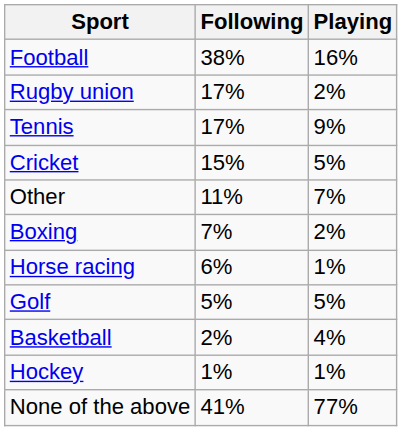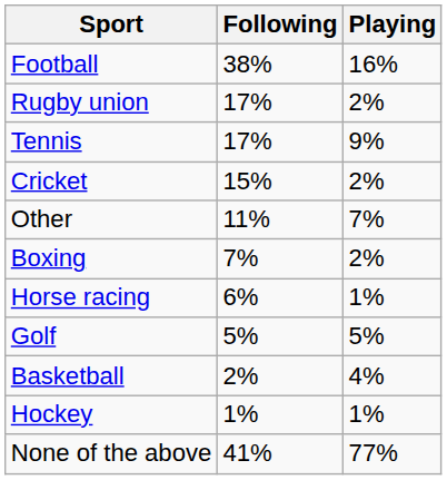 <table class="wikitable sortable">
 <tr>
 <th>Sport</th>
 <th>Following</th>
 <th>Playing</th>
 </tr>
 <tr>
 <td><a href='#'>Football</a></td>
 <td>38%</td>
 <td>16%</td>
 </tr>
 <tr>
 <td><a href='#'>Rugby union</a></td>
 <td>17%</td>
 <td>2%</td>
 </tr>
 <tr>
 <td><a href='#'>Tennis</a></td>
 <td>17%</td>
 <td>9%</td>
 </tr>
 <tr>
 <td><a href='#'>Cricket</a></td>
 <td>15%</td>
-<td>5%</td>
+<td>2%</td>
 </tr>
 <tr>
 <td>Other</td>
 <td>11%</td>
 <td>7%</td>
 </tr>
 <tr>
 <td><a href='#'>Boxing</a></td>
 <td>7%</td>
 <td>2%</td>
 </tr>
 <tr>
 <td><a href='#'>Horse racing</a></td>
 <td>6%</td>
 <td>1%</td>
 </tr>
 <tr>
 <td><a href='#'>Golf</a></td>
 <td>5%</td>
 <td>5%</td>
 </tr>
 <tr>
 <td><a href='#'>Basketball</a></td>
 <td>2%</td>
 <td>4%</td>
 </tr>
 <tr>
 <td><a href='#'>Hockey</a></td>
 <td>1%</td>
 <td>1%</td>
 </tr>
 <tr>
 <td>None of the above</td>
 <td>41%</td>
 <td>77%</td>
 </tr>
 </table>
